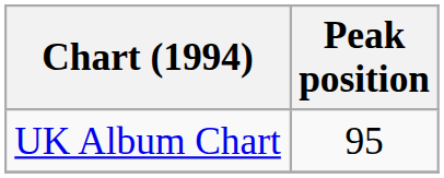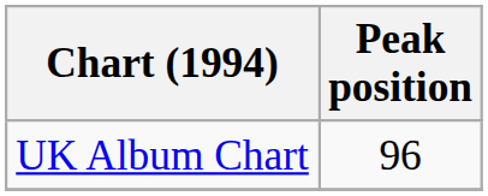 <table class="wikitable sortable">
 <tr>
 <th>Chart (1994)</th>
 <th>Peak<br>position</th>
 </tr>
 <tr>
 <td align="left"><a href='#'>UK Album Chart</a></td>
-<td align="center">95</td>
+<td align="center">96</td>
 </tr>
 <tr>
 </tr>
 </table>
